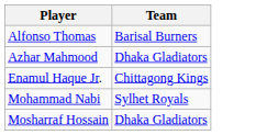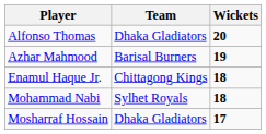 <table class="wikitable">
 <tr>
 <th>Player</th>
 <th>Team</th>
+<th>Wickets</th>
 </tr>
 <tr>
 <td><a href='#'>Alfonso Thomas</a></td>
-<td><a href='#'>Barisal Burners</a></td>
+<td><a href='#'>Dhaka Gladiators</a></td>
+<td><strong>20</strong></td>
 </tr>
 <tr>
 <td><a href='#'>Azhar Mahmood</a></td>
-<td><a href='#'>Dhaka Gladiators</a></td>
+<td><a href='#'>Barisal Burners</a></td>
+<td><strong>19</strong></td>
 </tr>
 <tr>
 <td><a href='#'>Enamul Haque Jr</a>.</td>
 <td><a href='#'>Chittagong Kings</a></td>
+<td><strong>18</strong></td>
 </tr>
 <tr>
 <td><a href='#'>Mohammad Nabi</a></td>
 <td><a href='#'>Sylhet Royals</a></td>
+<td><strong>18</strong></td>
 </tr>
 <tr>
 <td><a href='#'>Mosharraf Hossain</a></td>
 <td><a href='#'>Dhaka Gladiators</a></td>
+<td><strong>17</strong></td>
 </tr>
 </table>
